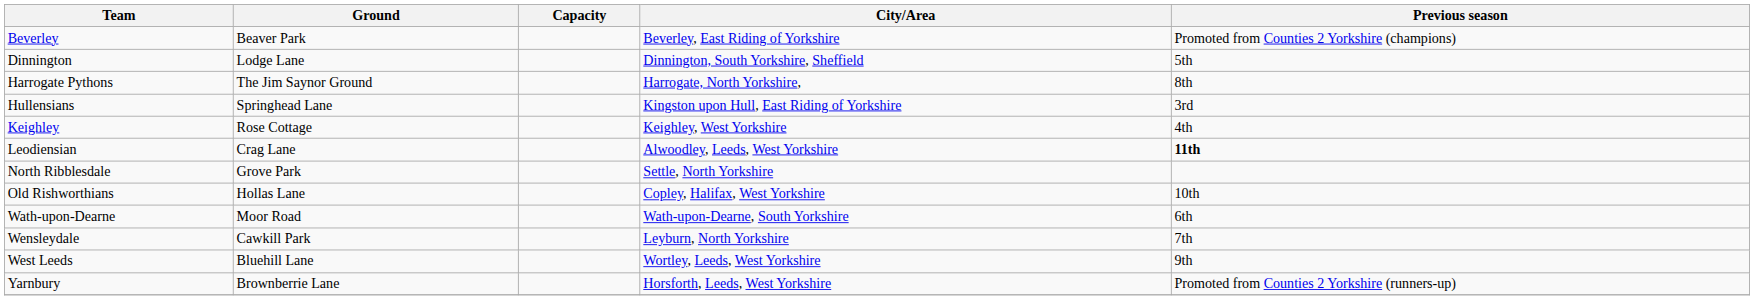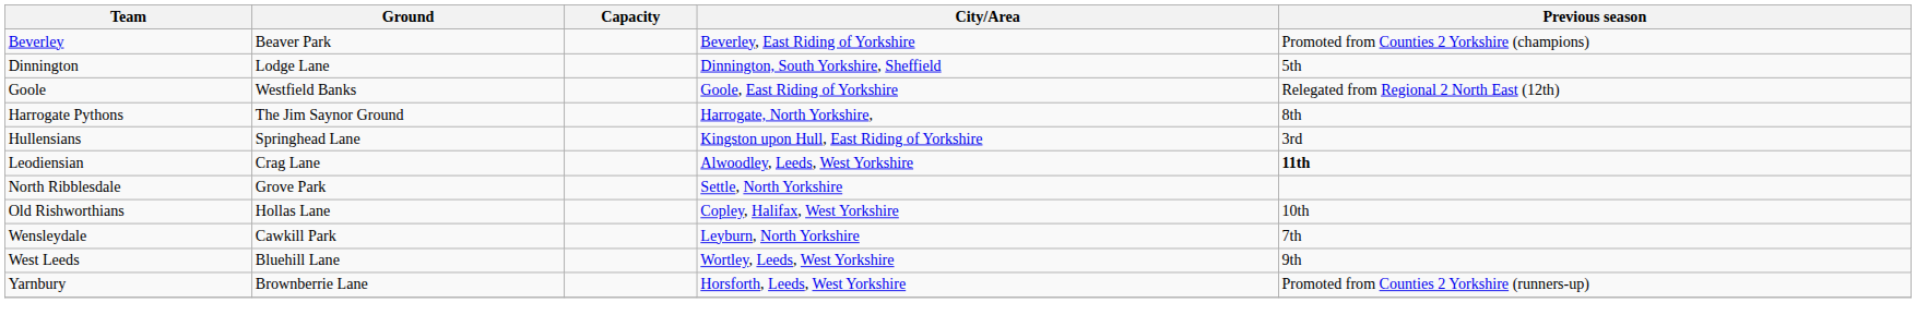 <table class="wikitable sortable" width=100%>
 <tr>
 <th>Team</th>
 <th>Ground</th>
 <th>Capacity</th>
 <th>City/Area</th>
 <th>Previous season</th>
 </tr>
 <tr>
 <td><a href='#'>Beverley</a></td>
 <td>Beaver Park</td>
 <td></td>
 <td><a href='#'>Beverley</a>, <a href='#'>East Riding of Yorkshire</a></td>
 <td>Promoted from <a href='#'>Counties 2 Yorkshire</a> (champions)</td>
 </tr>
 <tr>
 <td>Dinnington</td>
 <td>Lodge Lane</td>
 <td></td>
 <td><a href='#'>Dinnington, South Yorkshire</a>, <a href='#'>Sheffield</a></td>
 <td>5th</td>
 </tr>
 <tr>
+<td>Goole</td>
+<td>Westfield Banks</td>
+<td></td>
+<td><a href='#'>Goole</a>, <a href='#'>East Riding of Yorkshire</a></td>
+<td>Relegated from <a href='#'>Regional 2 North East</a> (12th)</td>
+</tr>
+<tr>
 <td>Harrogate Pythons</td>
 <td>The Jim Saynor Ground</td>
 <td></td>
 <td><a href='#'>Harrogate, North Yorkshire</a>,</td>
 <td>8th</td>
 </tr>
 <tr>
 <td>Hullensians</td>
 <td>Springhead Lane</td>
 <td></td>
 <td><a href='#'>Kingston upon Hull</a>, <a href='#'>East Riding of Yorkshire</a></td>
 <td>3rd</td>
-</tr>
-<tr>
-<td><a href='#'>Keighley</a></td>
-<td>Rose Cottage</td>
-<td></td>
-<td><a href='#'>Keighley</a>, <a href='#'>West Yorkshire</a></td>
-<td>4th</td>
 </tr>
 <tr>
 <td>Leodiensian</td>
 <td>Crag Lane</td>
 <td></td>
 <td><a href='#'>Alwoodley</a>, <a href='#'>Leeds</a>, <a href='#'>West Yorkshire</a></td>
 <td><strong>11th</strong></td>
 </tr>
 <tr>
 <td>North Ribblesdale</td>
 <td>Grove Park</td>
 <td></td>
 <td><a href='#'>Settle</a>, <a href='#'>North Yorkshire</a></td>
 <td></td>
 </tr>
 <tr>
 <td>Old Rishworthians</td>
 <td>Hollas Lane</td>
 <td></td>
 <td><a href='#'>Copley</a>, <a href='#'>Halifax</a>, <a href='#'>West Yorkshire</a></td>
 <td>10th</td>
-</tr>
-<tr>
-<td>Wath-upon-Dearne</td>
-<td>Moor Road</td>
-<td></td>
-<td><a href='#'>Wath-upon-Dearne</a>, <a href='#'>South Yorkshire</a></td>
-<td>6th</td>
 </tr>
 <tr>
 <td>Wensleydale</td>
 <td>Cawkill Park</td>
 <td></td>
 <td><a href='#'>Leyburn</a>, <a href='#'>North Yorkshire</a></td>
 <td>7th</td>
 </tr>
 <tr>
 <td>West Leeds</td>
 <td>Bluehill Lane</td>
 <td></td>
 <td><a href='#'>Wortley</a>, <a href='#'>Leeds</a>, <a href='#'>West Yorkshire</a></td>
 <td>9th</td>
 </tr>
 <tr>
 <td>Yarnbury</td>
 <td>Brownberrie Lane</td>
 <td></td>
 <td><a href='#'>Horsforth</a>, <a href='#'>Leeds</a>, <a href='#'>West Yorkshire</a></td>
 <td>Promoted from <a href='#'>Counties 2 Yorkshire</a> (runners-up)</td>
 </tr>
 <tr>
 </tr>
 </table>
